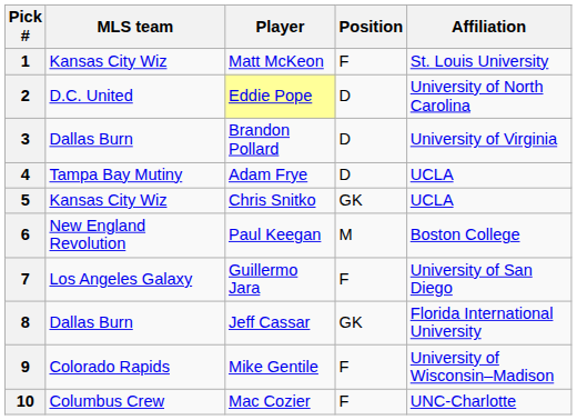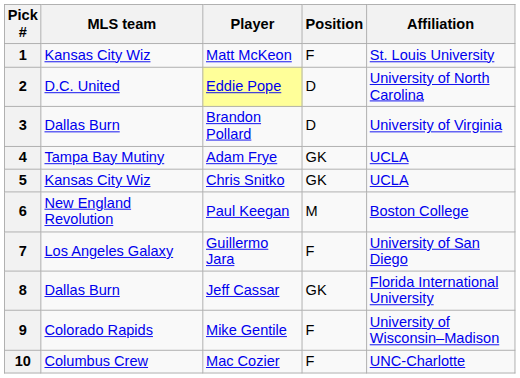 <table class="wikitable sortable" style="width:90%">
 <tr>
 <th width=7%>Pick #</th>
 <th width=33%>MLS team</th>
 <th width=20%>Player</th>
 <th width=10%>Position</th>
 <th width=33%>Affiliation</th>
 </tr>
 <tr>
 <th>1</th>
 <td><a href='#'>Kansas City Wiz</a></td>
 <td><a href='#'>Matt McKeon</a></td>
 <td>F</td>
 <td><a href='#'>St. Louis University</a></td>
 </tr>
 <tr>
 <th>2</th>
 <td><a href='#'>D.C. United</a></td>
 <td bgcolor="#FFFF99"><a href='#'>Eddie Pope</a></td>
 <td>D</td>
 <td><a href='#'>University of North Carolina</a></td>
 </tr>
 <tr>
 <th>3</th>
 <td><a href='#'>Dallas Burn</a></td>
 <td><a href='#'>Brandon Pollard</a></td>
 <td>D</td>
 <td><a href='#'>University of Virginia</a></td>
 </tr>
 <tr>
 <th>4</th>
 <td><a href='#'>Tampa Bay Mutiny</a></td>
 <td><a href='#'>Adam Frye</a></td>
-<td>D</td>
+<td>GK</td>
 <td><a href='#'>UCLA</a></td>
 </tr>
 <tr>
 <th>5</th>
 <td><a href='#'>Kansas City Wiz</a></td>
 <td><a href='#'>Chris Snitko</a></td>
 <td>GK</td>
 <td><a href='#'>UCLA</a></td>
 </tr>
 <tr>
 <th>6</th>
 <td><a href='#'>New England Revolution</a></td>
 <td><a href='#'>Paul Keegan</a></td>
 <td>M</td>
 <td><a href='#'>Boston College</a></td>
 </tr>
 <tr>
 <th>7</th>
 <td><a href='#'>Los Angeles Galaxy</a></td>
 <td><a href='#'>Guillermo Jara</a></td>
 <td>F</td>
 <td><a href='#'>University of San Diego</a></td>
 </tr>
 <tr>
 <th>8</th>
 <td><a href='#'>Dallas Burn</a></td>
 <td><a href='#'>Jeff Cassar</a></td>
 <td>GK</td>
 <td><a href='#'>Florida International University</a></td>
 </tr>
 <tr>
 <th>9</th>
 <td><a href='#'>Colorado Rapids</a></td>
 <td><a href='#'>Mike Gentile</a></td>
 <td>F</td>
 <td><a href='#'>University of Wisconsin–Madison</a></td>
 </tr>
 <tr>
 <th>10</th>
 <td><a href='#'>Columbus Crew</a></td>
 <td><a href='#'>Mac Cozier</a></td>
 <td>F</td>
 <td><a href='#'>UNC-Charlotte</a></td>
 </tr>
 </table>
